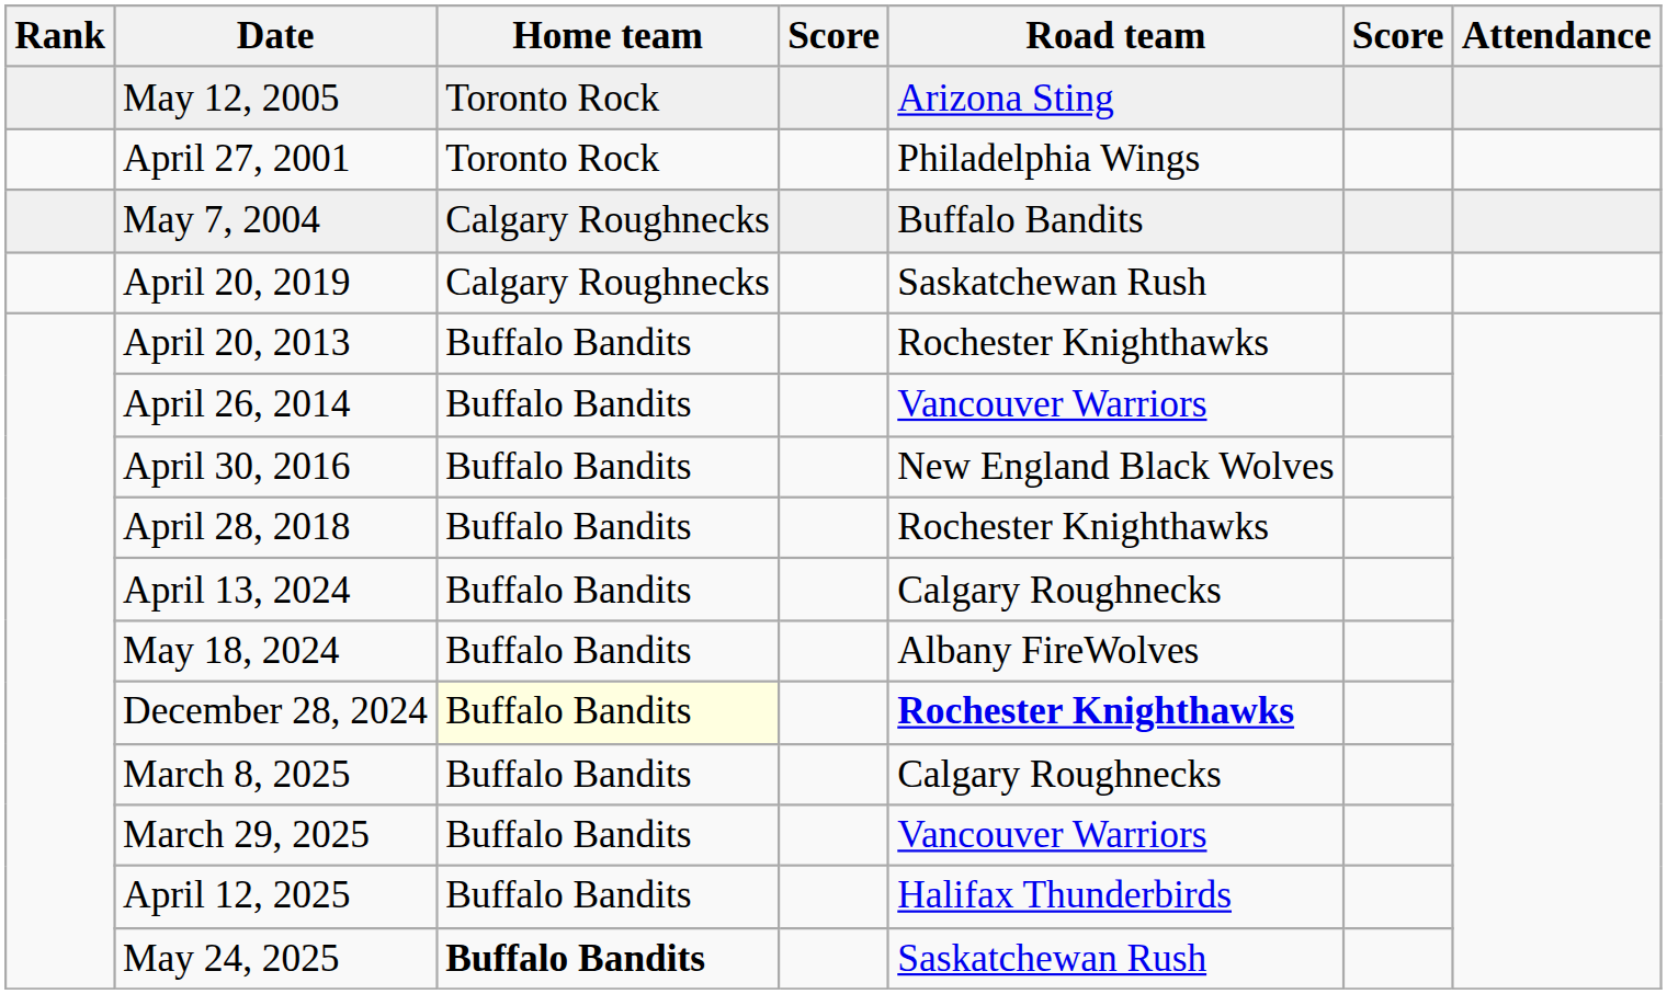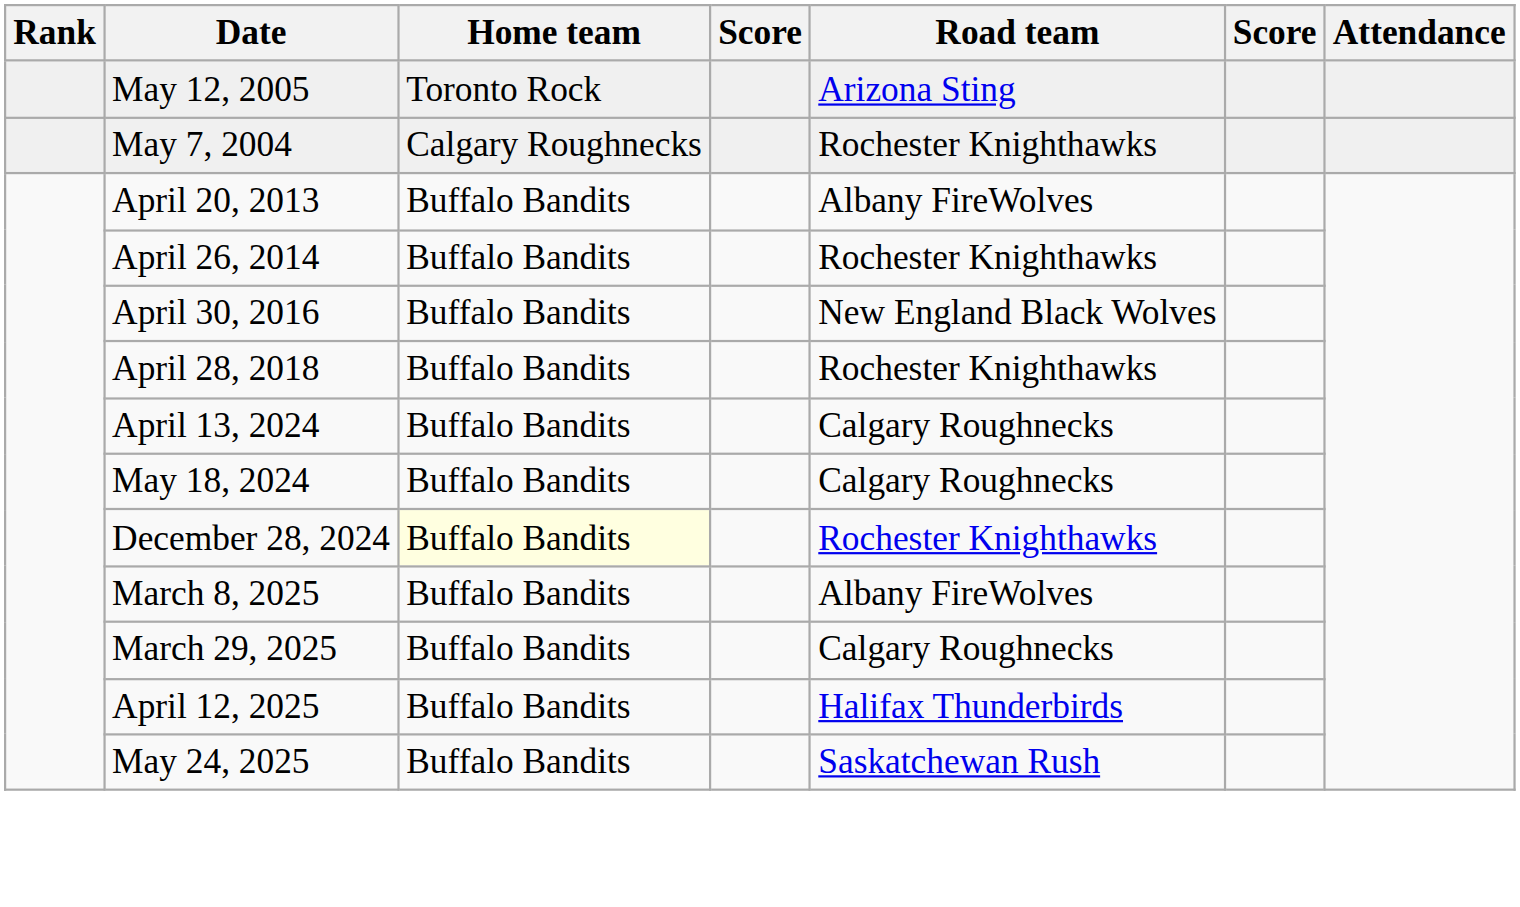 <table class="wikitable">
 <tr>
 <th>Rank</th>
 <th>Date</th>
 <th>Home team</th>
 <th>Score</th>
 <th>Road team</th>
 <th>Score</th>
 <th>Attendance</th>
 </tr>
 <tr bgcolor="#f0f0f0">
 <td></td>
 <td>May 12, 2005</td>
 <td>Toronto Rock</td>
 <td></td>
 <td><a href='#'>Arizona Sting</a></td>
 <td></td>
 <td></td>
 </tr>
-<tr>
-<td></td>
-<td>April 27, 2001</td>
-<td>Toronto Rock</td>
-<td></td>
-<td>Philadelphia Wings</td>
-<td></td>
-<td></td>
-</tr>
 <tr bgcolor="#f0f0f0">
 <td></td>
 <td>May 7, 2004</td>
 <td>Calgary Roughnecks</td>
 <td></td>
-<td>Buffalo Bandits</td>
+<td>Rochester Knighthawks</td>
 <td></td>
 <td></td>
-</tr>
-<tr>
-<td></td>
-<td>April 20, 2019</td>
-<td>Calgary Roughnecks</td>
-<td></td>
-<td>Saskatchewan Rush</td>
-<td></td>
-<td><br></td>
 </tr>
 <tr>
 <td rowspan="11"></td>
 <td>April 20, 2013</td>
 <td>Buffalo Bandits</td>
 <td></td>
-<td>Rochester Knighthawks</td>
+<td>Albany FireWolves</td>
 <td></td>
 <td rowspan="11"></td>
 </tr>
 <tr>
 <td>April 26, 2014</td>
 <td>Buffalo Bandits</td>
 <td></td>
-<td><a href='#'>Vancouver Warriors</a></td>
+<td>Rochester Knighthawks</td>
 <td></td>
 </tr>
 <tr>
 <td>April 30, 2016</td>
 <td>Buffalo Bandits</td>
 <td></td>
 <td>New England Black Wolves</td>
 <td></td>
 </tr>
 <tr>
 <td>April 28, 2018</td>
 <td>Buffalo Bandits</td>
 <td></td>
 <td>Rochester Knighthawks</td>
 <td></td>
 </tr>
 <tr>
 <td>April 13, 2024</td>
 <td>Buffalo Bandits</td>
 <td></td>
 <td>Calgary Roughnecks</td>
 <td></td>
 </tr>
 <tr>
 <td>May 18, 2024</td>
 <td>Buffalo Bandits</td>
 <td></td>
-<td>Albany FireWolves</td>
+<td>Calgary Roughnecks</td>
 <td></td>
 </tr>
 <tr>
 <td>December 28, 2024</td>
 <td style="background: lightyellow;">Buffalo Bandits</td>
 <td></td>
-<td><strong><a href='#'>Rochester Knighthawks</a></strong></td>
+<td><a href='#'>Rochester Knighthawks</a></td>
 <td></td>
 </tr>
 <tr>
 <td>March 8, 2025</td>
 <td>Buffalo Bandits</td>
 <td></td>
-<td>Calgary Roughnecks</td>
+<td>Albany FireWolves</td>
 <td></td>
 </tr>
 <tr>
 <td>March 29, 2025</td>
 <td>Buffalo Bandits</td>
 <td></td>
-<td><a href='#'>Vancouver Warriors</a></td>
+<td>Calgary Roughnecks</td>
 <td></td>
 </tr>
 <tr>
 <td>April 12, 2025</td>
 <td>Buffalo Bandits</td>
 <td></td>
 <td><a href='#'>Halifax Thunderbirds</a></td>
 <td></td>
 </tr>
 <tr>
 <td>May 24, 2025</td>
-<td><strong>Buffalo Bandits</strong></td>
+<td>Buffalo Bandits</td>
 <td></td>
 <td><a href='#'>Saskatchewan Rush</a></td>
 <td></td>
 </tr>
 </table>
